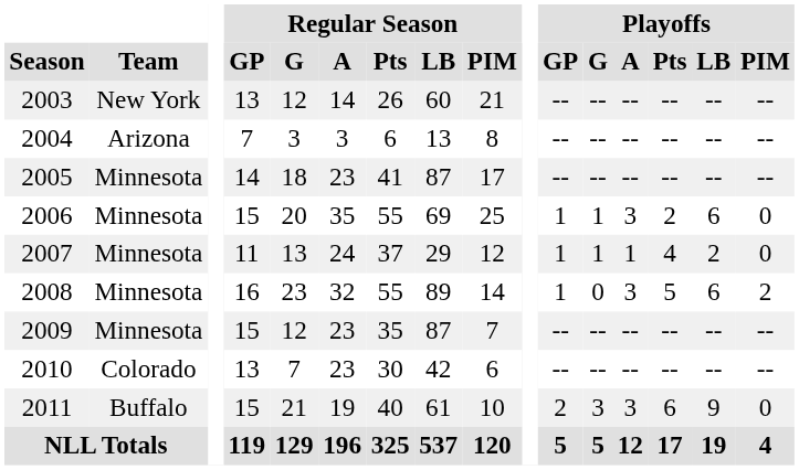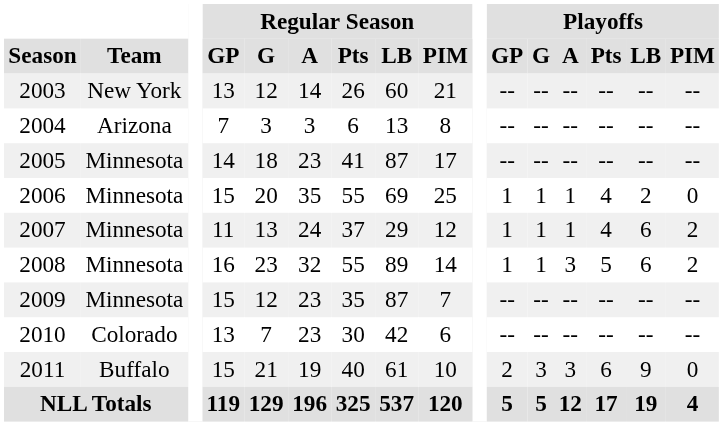 <table BORDER="0" CELLPADDING="3" CELLSPACING="0">
 <tr ALIGN="center" bgcolor="#e0e0e0">
 <th colspan="2" bgcolor="#ffffff"> </th>
 <th rowspan="99" bgcolor="#ffffff"> </th>
 <th colspan="6">Regular Season</th>
 <th rowspan="99" bgcolor="#ffffff"> </th>
 <th colspan="6">Playoffs</th>
 </tr>
 <tr ALIGN="center" bgcolor="#e0e0e0">
 <th>Season</th>
 <th>Team</th>
 <th>GP</th>
 <th>G</th>
 <th>A</th>
 <th>Pts</th>
 <th>LB</th>
 <th>PIM</th>
 <th>GP</th>
 <th>G</th>
 <th>A</th>
 <th>Pts</th>
 <th>LB</th>
 <th>PIM</th>
 </tr>
 <tr ALIGN="center" bgcolor="#f0f0f0">
 <td>2003</td>
 <td>New York</td>
 <td>13</td>
 <td>12</td>
 <td>14</td>
 <td>26</td>
 <td>60</td>
 <td>21</td>
 <td>--</td>
 <td>--</td>
 <td>--</td>
 <td>--</td>
 <td>--</td>
 <td>--</td>
 </tr>
 <tr ALIGN="center">
 <td>2004</td>
 <td>Arizona</td>
 <td>7</td>
 <td>3</td>
 <td>3</td>
 <td>6</td>
 <td>13</td>
 <td>8</td>
 <td>--</td>
 <td>--</td>
 <td>--</td>
 <td>--</td>
 <td>--</td>
 <td>--</td>
 </tr>
 <tr ALIGN="center" bgcolor="#f0f0f0">
 <td>2005</td>
 <td>Minnesota</td>
 <td>14</td>
 <td>18</td>
 <td>23</td>
 <td>41</td>
 <td>87</td>
 <td>17</td>
 <td>--</td>
 <td>--</td>
 <td>--</td>
 <td>--</td>
 <td>--</td>
 <td>--</td>
 </tr>
 <tr ALIGN="center">
 <td>2006</td>
 <td>Minnesota</td>
 <td>15</td>
 <td>20</td>
 <td>35</td>
 <td>55</td>
 <td>69</td>
 <td>25</td>
 <td>1</td>
 <td>1</td>
-<td>3</td>
+<td>1</td>
+<td>4</td>
 <td>2</td>
-<td>6</td>
 <td>0</td>
 </tr>
 <tr ALIGN="center" bgcolor="#f0f0f0">
 <td>2007</td>
 <td>Minnesota</td>
 <td>11</td>
 <td>13</td>
 <td>24</td>
 <td>37</td>
 <td>29</td>
 <td>12</td>
 <td>1</td>
 <td>1</td>
 <td>1</td>
 <td>4</td>
+<td>6</td>
 <td>2</td>
-<td>0</td>
 </tr>
 <tr ALIGN="center">
 <td>2008</td>
 <td>Minnesota</td>
 <td>16</td>
 <td>23</td>
 <td>32</td>
 <td>55</td>
 <td>89</td>
 <td>14</td>
 <td>1</td>
-<td>0</td>
+<td>1</td>
 <td>3</td>
 <td>5</td>
 <td>6</td>
 <td>2</td>
 </tr>
 <tr ALIGN="center" bgcolor="#f0f0f0">
 <td>2009</td>
 <td>Minnesota</td>
 <td>15</td>
 <td>12</td>
 <td>23</td>
 <td>35</td>
 <td>87</td>
 <td>7</td>
 <td>--</td>
 <td>--</td>
 <td>--</td>
 <td>--</td>
 <td>--</td>
 <td>--</td>
 </tr>
 <tr ALIGN="center">
 <td>2010</td>
 <td>Colorado</td>
 <td>13</td>
 <td>7</td>
 <td>23</td>
 <td>30</td>
 <td>42</td>
 <td>6</td>
 <td>--</td>
 <td>--</td>
 <td>--</td>
 <td>--</td>
 <td>--</td>
 <td>--</td>
 </tr>
 <tr ALIGN="center" bgcolor="#f0f0f0">
 <td>2011</td>
 <td>Buffalo</td>
 <td>15</td>
 <td>21</td>
 <td>19</td>
 <td>40</td>
 <td>61</td>
 <td>10</td>
 <td>2</td>
 <td>3</td>
 <td>3</td>
 <td>6</td>
 <td>9</td>
 <td>0</td>
 </tr>
 <tr ALIGN="center" bgcolor="#e0e0e0">
 <th colspan="2">NLL Totals</th>
 <th>119</th>
 <th>129</th>
 <th>196</th>
 <th>325</th>
 <th>537</th>
 <th>120</th>
 <th>5</th>
 <th>5</th>
 <th>12</th>
 <th>17</th>
 <th>19</th>
 <th>4</th>
 </tr>
 </table>
